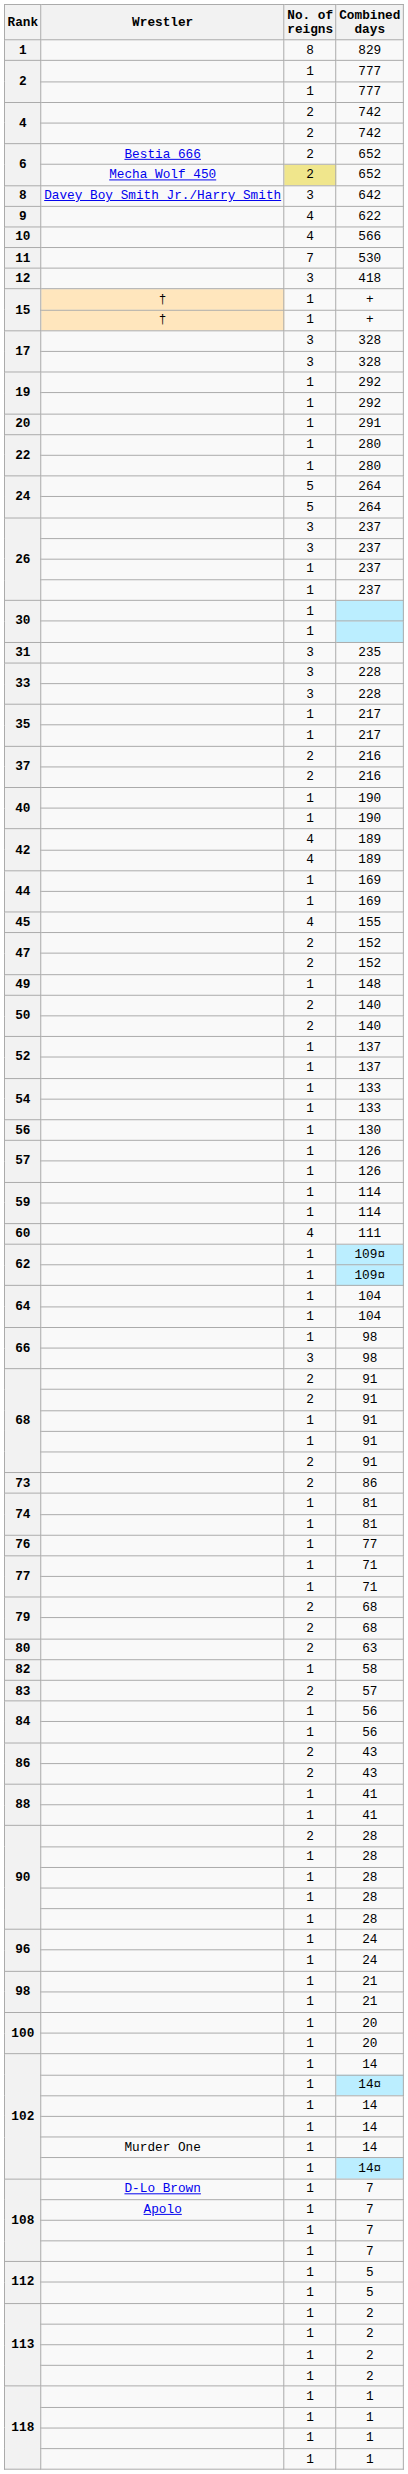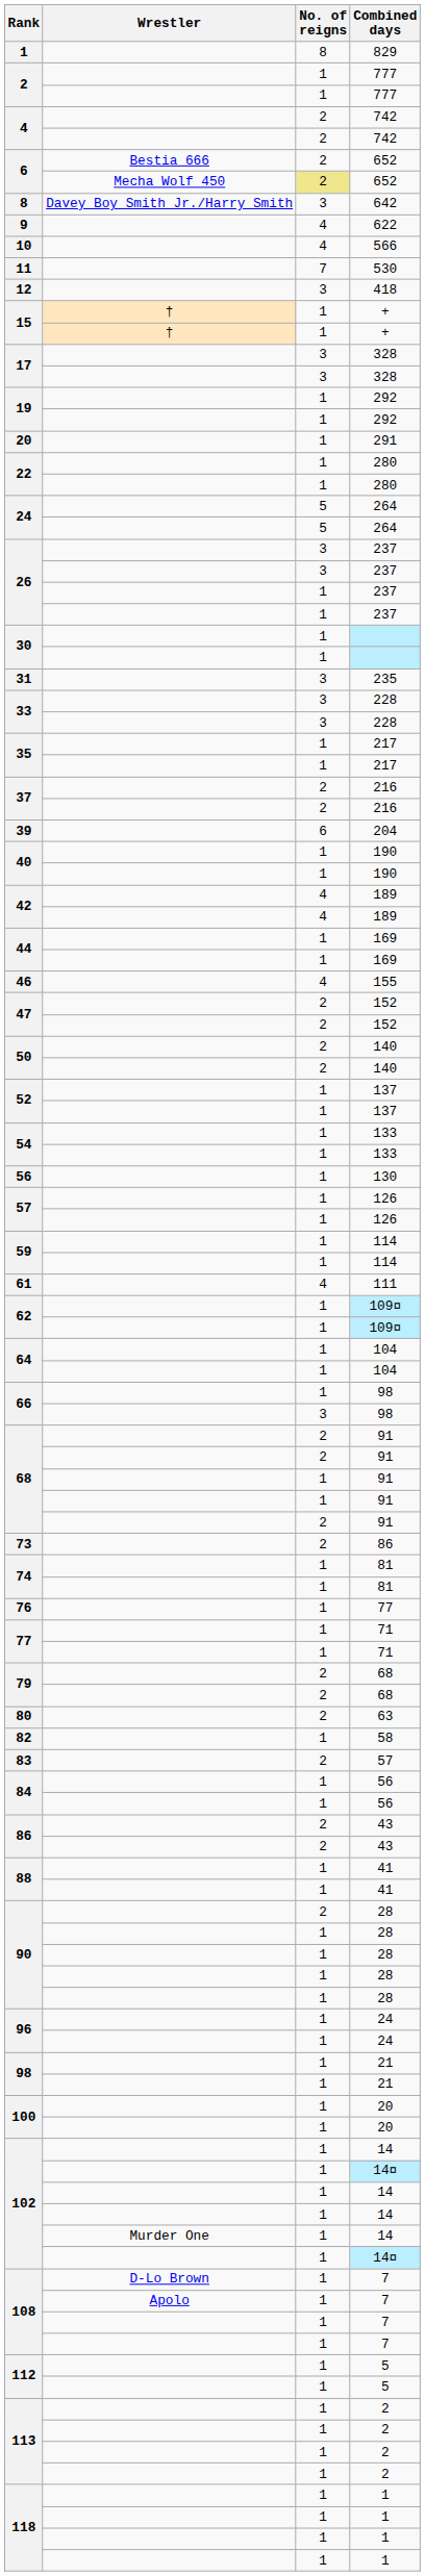 <table class="wikitable sortable" style="text-align: center">
 <tr>
 <th>Rank</th>
 <th>Wrestler</th>
 <th>No. of<br>reigns</th>
 <th>Combined<br>days</th>
 </tr>
 <tr>
 <th>1</th>
 <td></td>
 <td>8</td>
 <td>829</td>
 </tr>
 <tr>
 <th rowspan=2>2</th>
 <td></td>
 <td>1</td>
 <td>777</td>
 </tr>
 <tr>
 <td></td>
 <td>1</td>
 <td>777</td>
 </tr>
 <tr>
 <th rowspan=2>4</th>
 <td></td>
 <td>2</td>
 <td>742</td>
 </tr>
 <tr>
 <td></td>
 <td>2</td>
 <td>742</td>
 </tr>
 <tr>
 <th rowspan=2>6</th>
 <td><a href='#'>Bestia 666</a></td>
 <td>2</td>
 <td>652</td>
 </tr>
 <tr>
 <td><a href='#'>Mecha Wolf 450</a></td>
 <td style="background: khaki;">2</td>
 <td>652</td>
 </tr>
 <tr>
 <th>8</th>
 <td><a href='#'>Davey Boy Smith Jr./Harry Smith</a></td>
 <td>3</td>
 <td>642</td>
 </tr>
 <tr>
 <th>9</th>
 <td></td>
 <td>4</td>
 <td>622</td>
 </tr>
 <tr>
 <th>10</th>
 <td></td>
 <td>4</td>
 <td>566</td>
 </tr>
 <tr>
 <th>11</th>
 <td></td>
 <td>7</td>
 <td>530</td>
 </tr>
 <tr>
 <th>12</th>
 <td></td>
 <td>3</td>
 <td>418</td>
 </tr>
 <tr>
 <th rowspan=2>15</th>
 <td style="background-color:#ffe6bd"> †</td>
 <td>1</td>
 <td>+</td>
 </tr>
 <tr>
 <td style="background-color:#ffe6bd"> †</td>
 <td>1</td>
 <td>+</td>
 </tr>
 <tr>
 <th rowspan=2>17</th>
 <td></td>
 <td>3</td>
 <td>328</td>
 </tr>
 <tr>
 <td></td>
 <td>3</td>
 <td>328</td>
 </tr>
 <tr>
 <th rowspan=2>19</th>
 <td></td>
 <td>1</td>
 <td>292</td>
 </tr>
 <tr>
 <td></td>
 <td>1</td>
 <td>292</td>
 </tr>
 <tr>
 <th>20</th>
 <td></td>
 <td>1</td>
 <td>291</td>
 </tr>
 <tr>
 <th rowspan=2>22</th>
 <td></td>
 <td>1</td>
 <td>280</td>
 </tr>
 <tr>
 <td></td>
 <td>1</td>
 <td>280</td>
 </tr>
 <tr>
 <th rowspan=2>24</th>
 <td></td>
 <td>5</td>
 <td>264</td>
 </tr>
 <tr>
 <td></td>
 <td>5</td>
 <td>264</td>
 </tr>
 <tr>
 <th rowspan=4>26</th>
 <td></td>
 <td>3</td>
 <td>237</td>
 </tr>
 <tr>
 <td></td>
 <td>3</td>
 <td>237</td>
 </tr>
 <tr>
 <td></td>
 <td>1</td>
 <td>237</td>
 </tr>
 <tr>
 <td></td>
 <td>1</td>
 <td>237</td>
 </tr>
 <tr>
 <th rowspan=2>30</th>
 <td></td>
 <td>1</td>
 <td style="background-color:#bbeeff"></td>
 </tr>
 <tr>
 <td></td>
 <td>1</td>
 <td style="background-color:#bbeeff"></td>
 </tr>
 <tr>
 <th>31</th>
 <td></td>
 <td>3</td>
 <td>235</td>
 </tr>
 <tr>
 <th rowspan=2>33</th>
 <td></td>
 <td>3</td>
 <td>228</td>
 </tr>
 <tr>
 <td></td>
 <td>3</td>
 <td>228</td>
 </tr>
 <tr>
 <th rowspan=2>35</th>
 <td></td>
 <td>1</td>
 <td>217</td>
 </tr>
 <tr>
 <td></td>
 <td>1</td>
 <td>217</td>
 </tr>
 <tr>
 <th rowspan=2>37</th>
 <td></td>
 <td>2</td>
 <td>216</td>
 </tr>
 <tr>
 <td></td>
 <td>2</td>
 <td>216</td>
 </tr>
 <tr>
+<th>39</th>
+<td></td>
+<td>6</td>
+<td>204</td>
+</tr>
+<tr>
 <th rowspan=2>40</th>
 <td></td>
 <td>1</td>
 <td>190</td>
 </tr>
 <tr>
 <td></td>
 <td>1</td>
 <td>190</td>
 </tr>
 <tr>
 <th rowspan=2>42</th>
 <td></td>
 <td>4</td>
 <td>189</td>
 </tr>
 <tr>
 <td></td>
 <td>4</td>
 <td>189</td>
 </tr>
 <tr>
 <th rowspan=2>44</th>
 <td></td>
 <td>1</td>
 <td>169</td>
 </tr>
 <tr>
 <td></td>
 <td>1</td>
 <td>169</td>
 </tr>
 <tr>
-<th>45</th>
+<th>46</th>
 <td></td>
 <td>4</td>
 <td>155</td>
 </tr>
 <tr>
 <th rowspan=2>47</th>
 <td></td>
 <td>2</td>
 <td>152</td>
 </tr>
 <tr>
 <td></td>
 <td>2</td>
 <td>152</td>
-</tr>
-<tr>
-<th>49</th>
-<td></td>
-<td>1</td>
-<td>148</td>
 </tr>
 <tr>
 <th rowspan=2>50</th>
 <td></td>
 <td>2</td>
 <td>140</td>
 </tr>
 <tr>
 <td></td>
 <td>2</td>
 <td>140</td>
 </tr>
 <tr>
 <th rowspan=2>52</th>
 <td></td>
 <td>1</td>
 <td>137</td>
 </tr>
 <tr>
 <td></td>
 <td>1</td>
 <td>137</td>
 </tr>
 <tr>
 <th rowspan=2>54</th>
 <td></td>
 <td>1</td>
 <td>133</td>
 </tr>
 <tr>
 <td></td>
 <td>1</td>
 <td>133</td>
 </tr>
 <tr>
 <th>56</th>
 <td></td>
 <td>1</td>
 <td>130</td>
 </tr>
 <tr>
 <th rowspan=2>57</th>
 <td></td>
 <td>1</td>
 <td>126</td>
 </tr>
 <tr>
 <td></td>
 <td>1</td>
 <td>126</td>
 </tr>
 <tr>
 <th rowspan=2>59</th>
 <td></td>
 <td>1</td>
 <td>114</td>
 </tr>
 <tr>
 <td></td>
 <td>1</td>
 <td>114</td>
 </tr>
 <tr>
-<th>60</th>
+<th>61</th>
 <td></td>
 <td>4</td>
 <td>111</td>
 </tr>
 <tr>
 <th rowspan=2>62</th>
 <td></td>
 <td>1</td>
 <td style="background-color:#bbeeff">109¤</td>
 </tr>
 <tr>
 <td></td>
 <td>1</td>
 <td style="background-color:#bbeeff">109¤</td>
 </tr>
 <tr>
 <th rowspan=2>64</th>
 <td></td>
 <td>1</td>
 <td>104</td>
 </tr>
 <tr>
 <td></td>
 <td>1</td>
 <td>104</td>
 </tr>
 <tr>
 <th rowspan=2>66</th>
 <td></td>
 <td>1</td>
 <td>98</td>
 </tr>
 <tr>
 <td></td>
 <td>3</td>
 <td>98</td>
 </tr>
 <tr>
 <th rowspan=5>68</th>
 <td></td>
 <td>2</td>
 <td>91</td>
 </tr>
 <tr>
 <td></td>
 <td>2</td>
 <td>91</td>
 </tr>
 <tr>
 <td></td>
 <td>1</td>
 <td>91</td>
 </tr>
 <tr>
 <td></td>
 <td>1</td>
 <td>91</td>
 </tr>
 <tr>
 <td></td>
 <td>2</td>
 <td>91</td>
 </tr>
 <tr>
 <th>73</th>
 <td></td>
 <td>2</td>
 <td>86</td>
 </tr>
 <tr>
 <th rowspan=2>74</th>
 <td></td>
 <td>1</td>
 <td>81</td>
 </tr>
 <tr>
 <td></td>
 <td>1</td>
 <td>81</td>
 </tr>
 <tr>
 <th>76</th>
 <td></td>
 <td>1</td>
 <td>77</td>
 </tr>
 <tr>
 <th rowspan=2>77</th>
 <td></td>
 <td>1</td>
 <td>71</td>
 </tr>
 <tr>
 <td></td>
 <td>1</td>
 <td>71</td>
 </tr>
 <tr>
 <th rowspan=2>79</th>
 <td></td>
 <td>2</td>
 <td>68</td>
 </tr>
 <tr>
 <td></td>
 <td>2</td>
 <td>68</td>
 </tr>
 <tr>
 <th>80</th>
 <td></td>
 <td>2</td>
 <td>63</td>
 </tr>
 <tr>
 <th>82</th>
 <td></td>
 <td>1</td>
 <td>58</td>
 </tr>
 <tr>
 <th>83</th>
 <td></td>
 <td>2</td>
 <td>57</td>
 </tr>
 <tr>
 <th rowspan=2>84</th>
 <td></td>
 <td>1</td>
 <td>56</td>
 </tr>
 <tr>
 <td></td>
 <td>1</td>
 <td>56</td>
 </tr>
 <tr>
 <th rowspan=2>86</th>
 <td></td>
 <td>2</td>
 <td>43</td>
 </tr>
 <tr>
 <td></td>
 <td>2</td>
 <td>43</td>
 </tr>
 <tr>
 <th rowspan=2>88</th>
 <td></td>
 <td>1</td>
 <td>41</td>
 </tr>
 <tr>
 <td></td>
 <td>1</td>
 <td>41</td>
 </tr>
 <tr>
 <th rowspan=5>90</th>
 <td></td>
 <td>2</td>
 <td>28</td>
 </tr>
 <tr>
 <td></td>
 <td>1</td>
 <td>28</td>
 </tr>
 <tr>
 <td></td>
 <td>1</td>
 <td>28</td>
 </tr>
 <tr>
 <td></td>
 <td>1</td>
 <td>28</td>
 </tr>
 <tr>
 <td></td>
 <td>1</td>
 <td>28</td>
 </tr>
 <tr>
 <th rowspan=2>96</th>
 <td></td>
 <td>1</td>
 <td>24</td>
 </tr>
 <tr>
 <td></td>
 <td>1</td>
 <td>24</td>
 </tr>
 <tr>
 <th rowspan=2>98</th>
 <td></td>
 <td>1</td>
 <td>21</td>
 </tr>
 <tr>
 <td></td>
 <td>1</td>
 <td>21</td>
 </tr>
 <tr>
 <th rowspan=2>100</th>
 <td></td>
 <td>1</td>
 <td>20</td>
 </tr>
 <tr>
 <td></td>
 <td>1</td>
 <td>20</td>
 </tr>
 <tr>
 <th rowspan=6>102</th>
 <td></td>
 <td>1</td>
 <td>14</td>
 </tr>
 <tr>
 <td></td>
 <td>1</td>
 <td style="background-color:#bbeeff">14¤</td>
 </tr>
 <tr>
 <td></td>
 <td>1</td>
 <td>14</td>
 </tr>
 <tr>
 <td></td>
 <td>1</td>
 <td>14</td>
 </tr>
 <tr>
 <td>Murder One</td>
 <td>1</td>
 <td>14</td>
 </tr>
 <tr>
 <td></td>
 <td>1</td>
 <td style="background-color:#bbeeff">14¤</td>
 </tr>
 <tr>
 <th rowspan=4>108</th>
 <td><a href='#'>D-Lo Brown</a></td>
 <td>1</td>
 <td>7</td>
 </tr>
 <tr>
 <td><a href='#'>Apolo</a></td>
 <td>1</td>
 <td>7</td>
 </tr>
 <tr>
 <td></td>
 <td>1</td>
 <td>7</td>
 </tr>
 <tr>
 <td></td>
 <td>1</td>
 <td>7</td>
 </tr>
 <tr>
 <th rowspan=2>112</th>
 <td></td>
 <td>1</td>
 <td>5</td>
 </tr>
 <tr>
 <td></td>
 <td>1</td>
 <td>5</td>
 </tr>
 <tr>
 <th rowspan=4>113</th>
 <td></td>
 <td>1</td>
 <td>2</td>
 </tr>
 <tr>
 <td></td>
 <td>1</td>
 <td>2</td>
 </tr>
 <tr>
 <td></td>
 <td>1</td>
 <td>2</td>
 </tr>
 <tr>
 <td></td>
 <td>1</td>
 <td>2</td>
 </tr>
 <tr>
 <th rowspan=4>118</th>
 <td></td>
 <td>1</td>
 <td>1</td>
 </tr>
 <tr>
 <td></td>
 <td>1</td>
 <td>1</td>
 </tr>
 <tr>
 <td></td>
 <td>1</td>
 <td>1</td>
 </tr>
 <tr>
 <td></td>
 <td>1</td>
 <td>1</td>
 </tr>
 </table>
